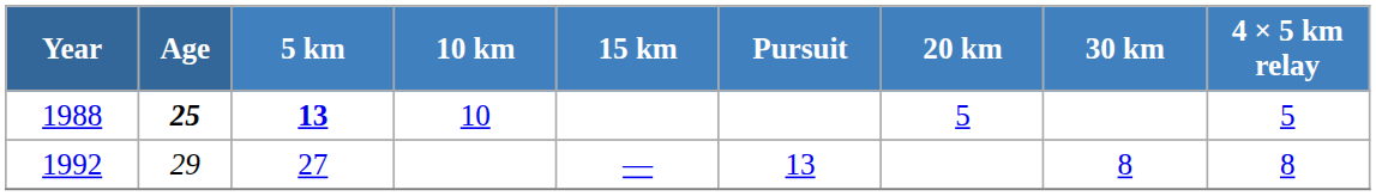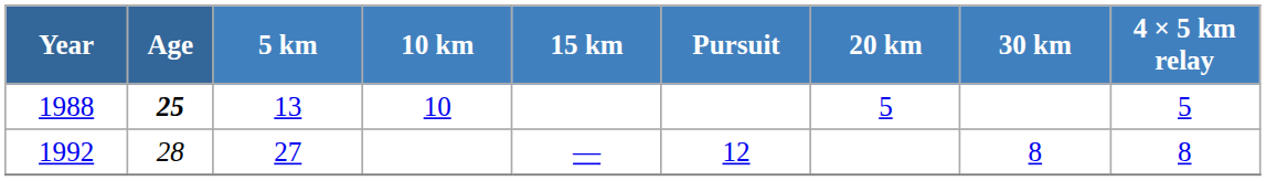 <table class="wikitable" style="font-size:95%; text-align:center; border:grey solid 1px; border-collapse:collapse; background:#ffffff;">
 <tr>
 <th style="background-color:#369; color:white; width:60px;"> Year </th>
 <th style="background-color:#369; color:white; width:40px;"> Age </th>
 <th style="background-color:#4180be; color:white; width:75px;"> 5 km </th>
 <th style="background-color:#4180be; color:white; width:75px;"> 10 km </th>
 <th style="background-color:#4180be; color:white; width:75px;"> 15 km </th>
 <th style="background-color:#4180be; color:white; width:75px;"> Pursuit </th>
 <th style="background-color:#4180be; color:white; width:75px;"> 20 km </th>
 <th style="background-color:#4180be; color:white; width:75px;"> 30 km </th>
 <th style="background-color:#4180be; color:white; width:75px;"> 4 × 5 km <br> relay </th>
 </tr>
 <tr>
 <td><a href='#'>1988</a></td>
 <td><strong><em>25</em></strong></td>
-<td><strong><a href='#'>13</a></strong></td>
+<td><a href='#'>13</a></td>
 <td><a href='#'>10</a></td>
 <td></td>
 <td></td>
 <td><a href='#'>5</a></td>
 <td></td>
 <td><a href='#'>5</a></td>
 </tr>
 <tr>
 <td><a href='#'>1992</a></td>
-<td><em>29</em></td>
+<td><em>28</em></td>
 <td><a href='#'>27</a></td>
 <td></td>
 <td><a href='#'>—</a></td>
-<td><a href='#'>13</a></td>
+<td><a href='#'>12</a></td>
 <td></td>
 <td><a href='#'>8</a></td>
 <td><a href='#'>8</a></td>
 </tr>
 <tr>
 </tr>
 </table>
